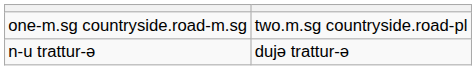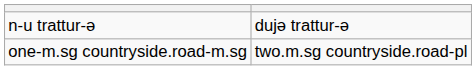 <table class="wikitable">
 <tr>
 <th></th>
 <th></th>
 </tr>
 <tr>
+<td>n-u trattur-ə</td>
+<td>dujə     trattur-ə</td>
+</tr>
+<tr>
 <td>one-m.sg countryside.road-m.sg</td>
 <td>two.m.sg countryside.road-pl</td>
 </tr>
-<tr>
-<td>n-u trattur-ə</td>
-<td>dujə     trattur-ə</td>
-</tr>
 </table>
